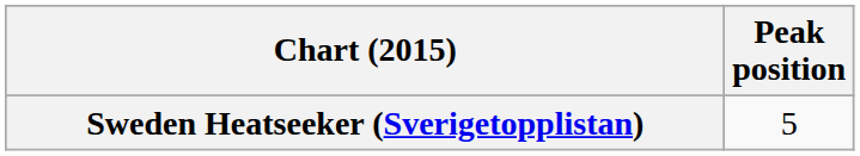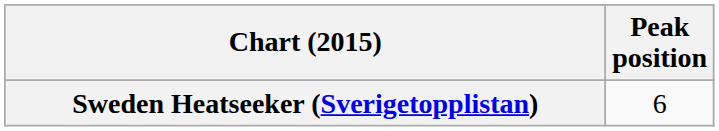 <table class="wikitable plainrowheaders sortable" style="text-align:center">
 <tr>
 <th scope="col" style="width:21em">Chart (2015)</th>
 <th scope="col">Peak<br>position</th>
 </tr>
 <tr>
 <th scope="row">Sweden Heatseeker (<a href='#'>Sverigetopplistan</a>)</th>
-<td>5</td>
+<td>6</td>
 </tr>
 </table>
